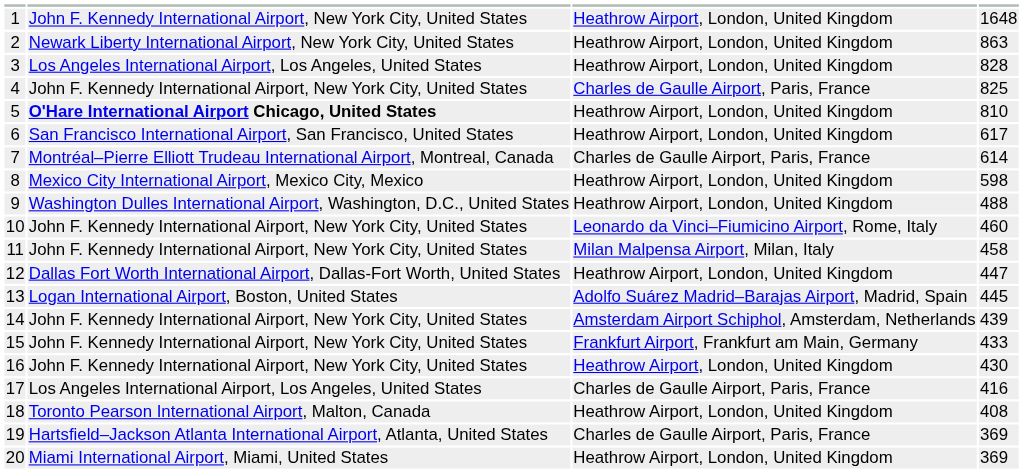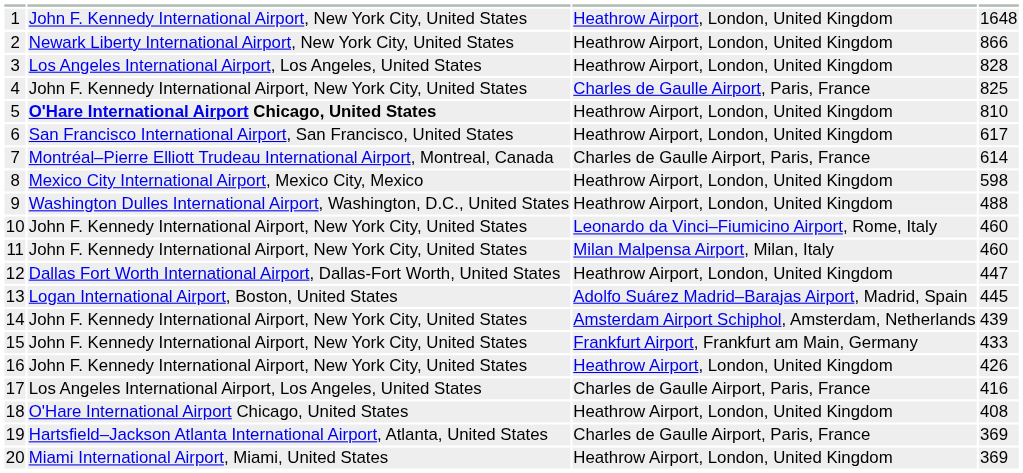 <table class="toccolours sortable" style="margin:1em auto; padding:0.5em;">
 <tr style="background:#b2beb5;">
 <th style="background:#B2BEB5; color:black"></th>
 <th style="background:#B2BEB5; color:black"></th>
 <th style="background:#B2BEB5; color:black"></th>
 <th style="background:#B2BEB5; color:black"></th>
 </tr>
 <tr style="background:#eee;">
 <td align=center>1</td>
 <td><a href='#'>John F. Kennedy International Airport</a>, New York City, United States</td>
 <td><a href='#'>Heathrow Airport</a>, London, United Kingdom</td>
 <td>1648</td>
 </tr>
 <tr style="background:#eee;">
 <td align=center>2</td>
 <td><a href='#'>Newark Liberty International Airport</a>, New York City, United States</td>
 <td>Heathrow Airport, London, United Kingdom</td>
-<td>863</td>
+<td>866</td>
 </tr>
 <tr style="background:#eee;">
 <td align=center>3</td>
 <td><a href='#'>Los Angeles International Airport</a>, Los Angeles, United States</td>
 <td>Heathrow Airport, London, United Kingdom</td>
 <td>828</td>
 </tr>
 <tr style="background:#eee;">
 <td align=center>4</td>
 <td>John F. Kennedy International Airport, New York City, United States</td>
 <td><a href='#'>Charles de Gaulle Airport</a>, Paris, France</td>
 <td>825</td>
 </tr>
 <tr style="background:#eee;">
 <td align=center>5</td>
 <td><strong><a href='#'>O'Hare International Airport</a> Chicago, United States</strong></td>
 <td>Heathrow Airport, London, United Kingdom</td>
 <td>810</td>
 </tr>
 <tr style="background:#eee;">
 <td align=center>6</td>
 <td><a href='#'>San Francisco International Airport</a>, San Francisco, United States</td>
 <td>Heathrow Airport, London, United Kingdom</td>
 <td>617</td>
 </tr>
 <tr style="background:#eee;">
 <td align=center>7</td>
 <td><a href='#'>Montréal–Pierre Elliott Trudeau International Airport</a>, Montreal, Canada</td>
 <td>Charles de Gaulle Airport, Paris, France</td>
 <td>614</td>
 </tr>
 <tr style="background:#eee;">
 <td align=center>8</td>
 <td><a href='#'>Mexico City International Airport</a>, Mexico City, Mexico</td>
 <td>Heathrow Airport, London, United Kingdom</td>
 <td>598</td>
 </tr>
 <tr style="background:#eee;">
 <td align=center>9</td>
 <td><a href='#'>Washington Dulles International Airport</a>, Washington, D.C., United States</td>
 <td>Heathrow Airport, London, United Kingdom</td>
 <td>488</td>
 </tr>
 <tr style="background:#eee;">
 <td align=center>10</td>
 <td>John F. Kennedy International Airport, New York City, United States</td>
 <td><a href='#'>Leonardo da Vinci–Fiumicino Airport</a>, Rome, Italy</td>
 <td>460</td>
 </tr>
 <tr style="background:#eee;">
 <td align=center>11</td>
 <td>John F. Kennedy International Airport, New York City, United States</td>
 <td><a href='#'>Milan Malpensa Airport</a>, Milan, Italy</td>
-<td>458</td>
+<td>460</td>
 </tr>
 <tr style="background:#eee;">
 <td align=center>12</td>
 <td><a href='#'>Dallas Fort Worth International Airport</a>, Dallas-Fort Worth, United States</td>
 <td>Heathrow Airport, London, United Kingdom</td>
 <td>447</td>
 </tr>
 <tr style="background:#eee;">
 <td align=center>13</td>
 <td><a href='#'>Logan International Airport</a>, Boston, United States</td>
 <td><a href='#'>Adolfo Suárez Madrid–Barajas Airport</a>, Madrid, Spain</td>
 <td>445</td>
 </tr>
 <tr style="background:#eee;">
 <td align=center>14</td>
 <td>John F. Kennedy International Airport, New York City, United States</td>
 <td><a href='#'>Amsterdam Airport Schiphol</a>, Amsterdam, Netherlands</td>
 <td>439</td>
 </tr>
 <tr style="background:#eee;">
 <td align=center>15</td>
 <td>John F. Kennedy International Airport, New York City, United States</td>
 <td><a href='#'>Frankfurt Airport</a>, Frankfurt am Main, Germany</td>
 <td>433</td>
 </tr>
 <tr style="background:#eee;">
 <td align=center>16</td>
 <td>John F. Kennedy International Airport, New York City, United States</td>
 <td><a href='#'>Heathrow Airport</a>, London, United Kingdom</td>
-<td>430</td>
+<td>426</td>
 </tr>
 <tr style="background:#eee;">
 <td align=center>17</td>
 <td>Los Angeles International Airport, Los Angeles, United States</td>
 <td>Charles de Gaulle Airport, Paris, France</td>
 <td>416</td>
 </tr>
 <tr style="background:#eee;">
 <td align=center>18</td>
-<td><a href='#'>Toronto Pearson International Airport</a>, Malton, Canada</td>
+<td><a href='#'>O'Hare International Airport</a> Chicago, United States</td>
 <td>Heathrow Airport, London, United Kingdom</td>
 <td>408</td>
 </tr>
 <tr style="background:#eee;">
 <td align=center>19</td>
 <td><a href='#'>Hartsfield–Jackson Atlanta International Airport</a>, Atlanta, United States</td>
 <td>Charles de Gaulle Airport, Paris, France</td>
 <td>369</td>
 </tr>
 <tr style="background:#eee;">
 <td align=center>20</td>
 <td><a href='#'>Miami International Airport</a>, Miami, United States</td>
 <td>Heathrow Airport, London, United Kingdom</td>
 <td>369</td>
 </tr>
 </table>
